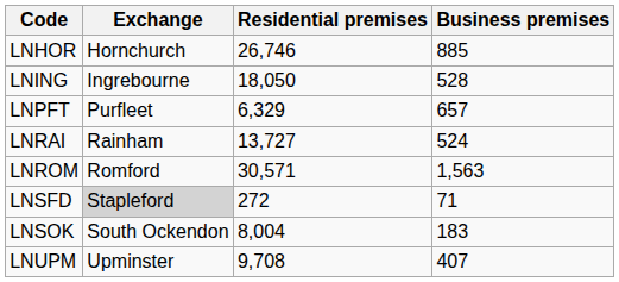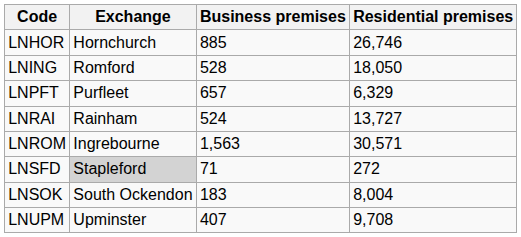 <table class="wikitable sortable">
 <tr>
 <th>Code</th>
 <th>Exchange</th>
+<th>Business premises</th>
 <th>Residential premises</th>
-<th>Business premises</th>
 </tr>
 <tr>
 <td>LNHOR</td>
 <td>Hornchurch</td>
+<td>885</td>
 <td>26,746</td>
-<td>885</td>
 </tr>
 <tr>
 <td>LNING</td>
-<td>Ingrebourne</td>
+<td>Romford</td>
+<td>528</td>
 <td>18,050</td>
-<td>528</td>
 </tr>
 <tr>
 <td>LNPFT</td>
 <td>Purfleet</td>
+<td>657</td>
 <td>6,329</td>
-<td>657</td>
 </tr>
 <tr>
 <td>LNRAI</td>
 <td>Rainham</td>
+<td>524</td>
 <td>13,727</td>
-<td>524</td>
 </tr>
 <tr>
 <td>LNROM</td>
-<td>Romford</td>
+<td>Ingrebourne</td>
+<td>1,563</td>
 <td>30,571</td>
-<td>1,563</td>
 </tr>
 <tr>
 <td>LNSFD</td>
 <td style="background: lightgrey;">Stapleford</td>
+<td>71</td>
 <td>272</td>
-<td>71</td>
 </tr>
 <tr>
 <td>LNSOK</td>
 <td>South Ockendon</td>
+<td>183</td>
 <td>8,004</td>
-<td>183</td>
 </tr>
 <tr>
 <td>LNUPM</td>
 <td>Upminster</td>
+<td>407</td>
 <td>9,708</td>
-<td>407</td>
 </tr>
 </table>
